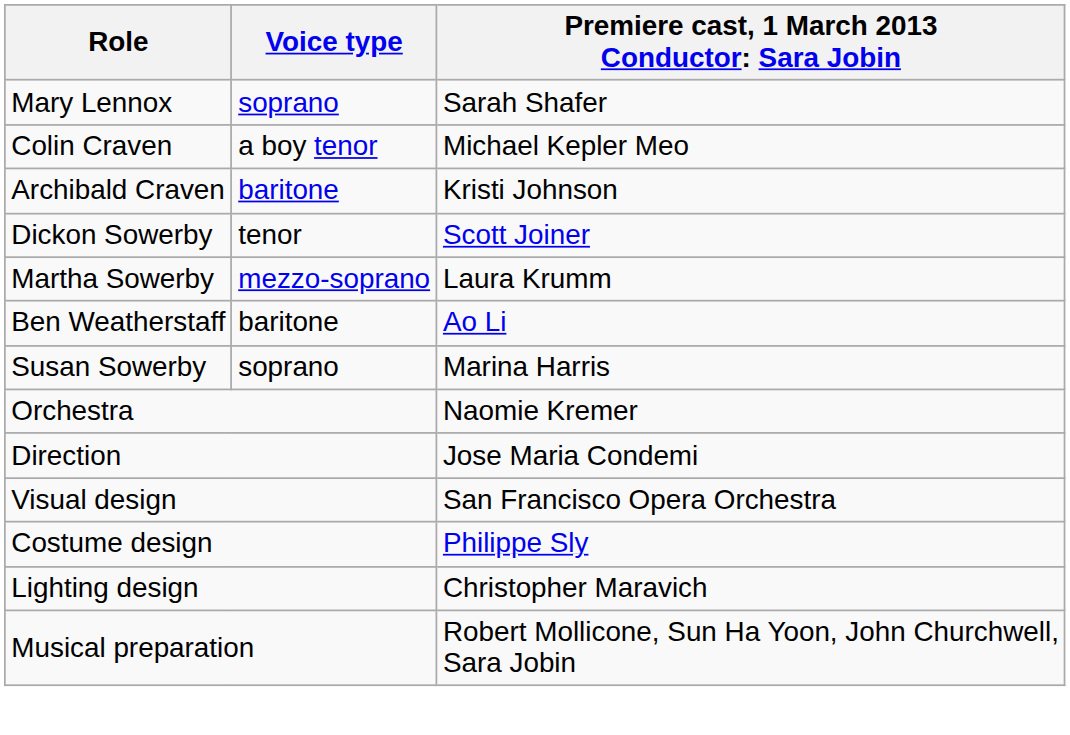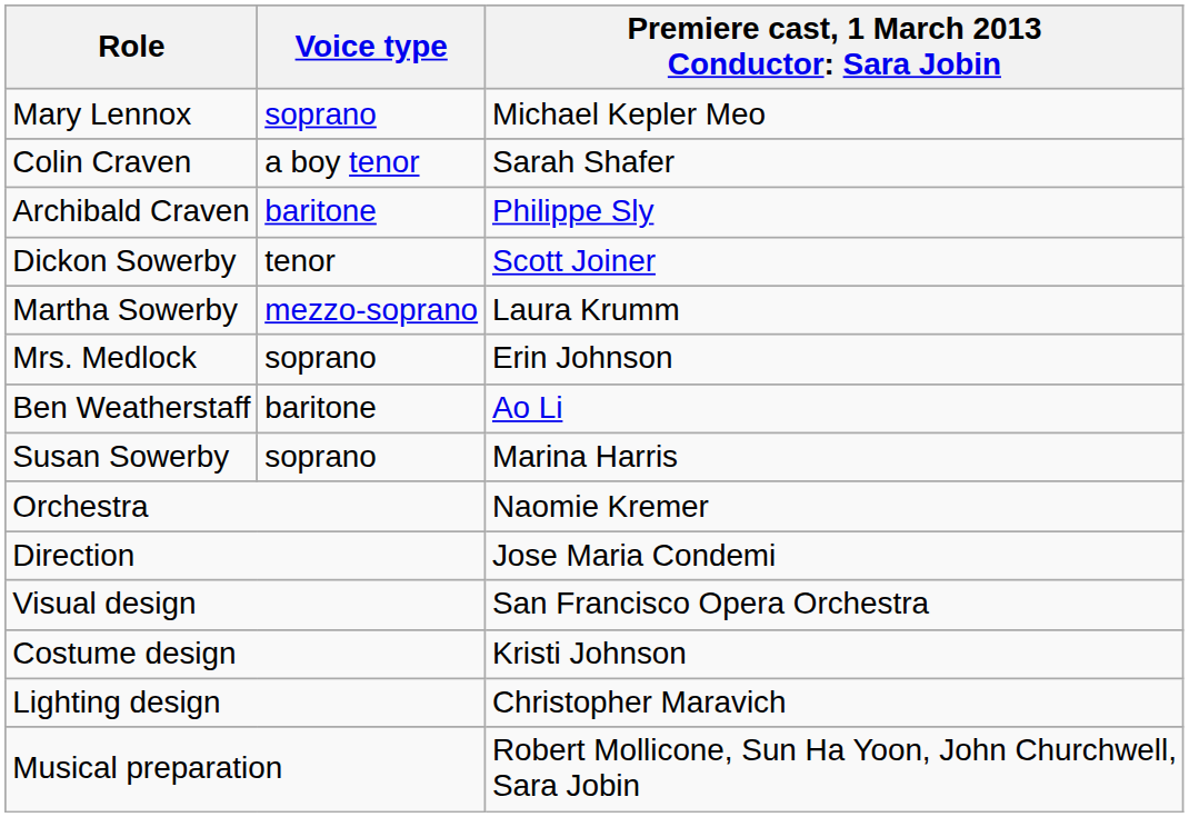 <table class="wikitable">
 <tr>
 <th>Role</th>
 <th><a href='#'>Voice type</a></th>
 <th>Premiere cast, 1 March 2013<br><a href='#'>Conductor</a>: <a href='#'>Sara Jobin</a></th>
 </tr>
 <tr>
 <td>Mary Lennox</td>
 <td><a href='#'>soprano</a></td>
-<td>Sarah Shafer</td>
+<td>Michael Kepler Meo</td>
 </tr>
 <tr>
 <td>Colin Craven</td>
 <td>a boy <a href='#'>tenor</a></td>
-<td>Michael Kepler Meo</td>
+<td>Sarah Shafer</td>
 </tr>
 <tr>
 <td>Archibald Craven</td>
 <td><a href='#'>baritone</a></td>
-<td>Kristi Johnson</td>
+<td><a href='#'>Philippe Sly</a></td>
 </tr>
 <tr>
 <td>Dickon Sowerby</td>
 <td>tenor</td>
 <td><a href='#'>Scott Joiner</a></td>
 </tr>
 <tr>
 <td>Martha Sowerby</td>
 <td><a href='#'>mezzo-soprano</a></td>
 <td>Laura Krumm</td>
+</tr>
+<tr>
+<td>Mrs. Medlock</td>
+<td>soprano</td>
+<td>Erin Johnson</td>
 </tr>
 <tr>
 <td>Ben Weatherstaff</td>
 <td>baritone</td>
 <td><a href='#'>Ao Li</a></td>
 </tr>
 <tr>
 <td>Susan Sowerby</td>
 <td>soprano</td>
 <td>Marina Harris</td>
 </tr>
 <tr>
 <td colspan="2">Orchestra</td>
 <td>Naomie Kremer</td>
 </tr>
 <tr>
 <td colspan="2">Direction</td>
 <td>Jose Maria Condemi</td>
 </tr>
 <tr>
 <td colspan="2">Visual design</td>
 <td>San Francisco Opera Orchestra</td>
 </tr>
 <tr>
 <td colspan="2">Costume design</td>
-<td><a href='#'>Philippe Sly</a></td>
+<td>Kristi Johnson</td>
 </tr>
 <tr>
 <td colspan="2">Lighting design</td>
 <td>Christopher Maravich</td>
 </tr>
 <tr>
 <td colspan="2">Musical preparation</td>
 <td>Robert Mollicone, Sun Ha Yoon, John Churchwell,<br>Sara Jobin</td>
 </tr>
 </table>
